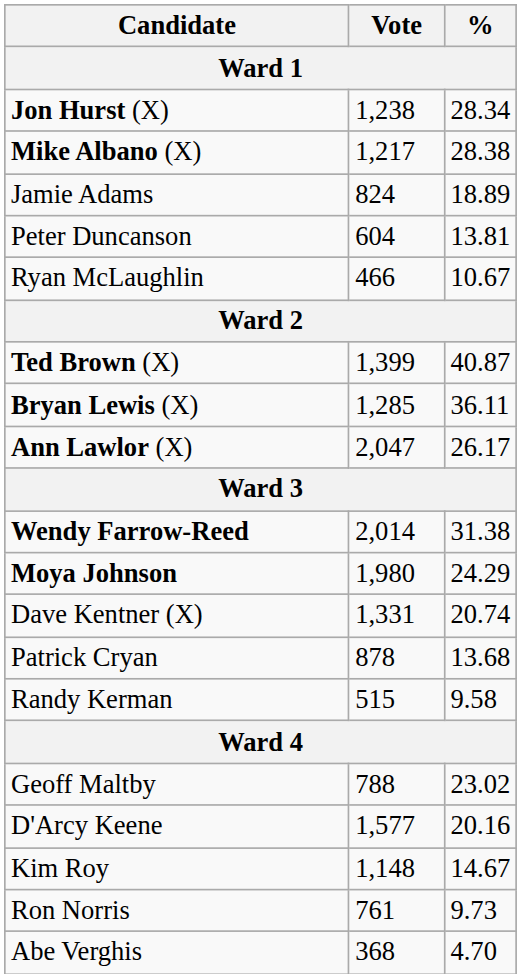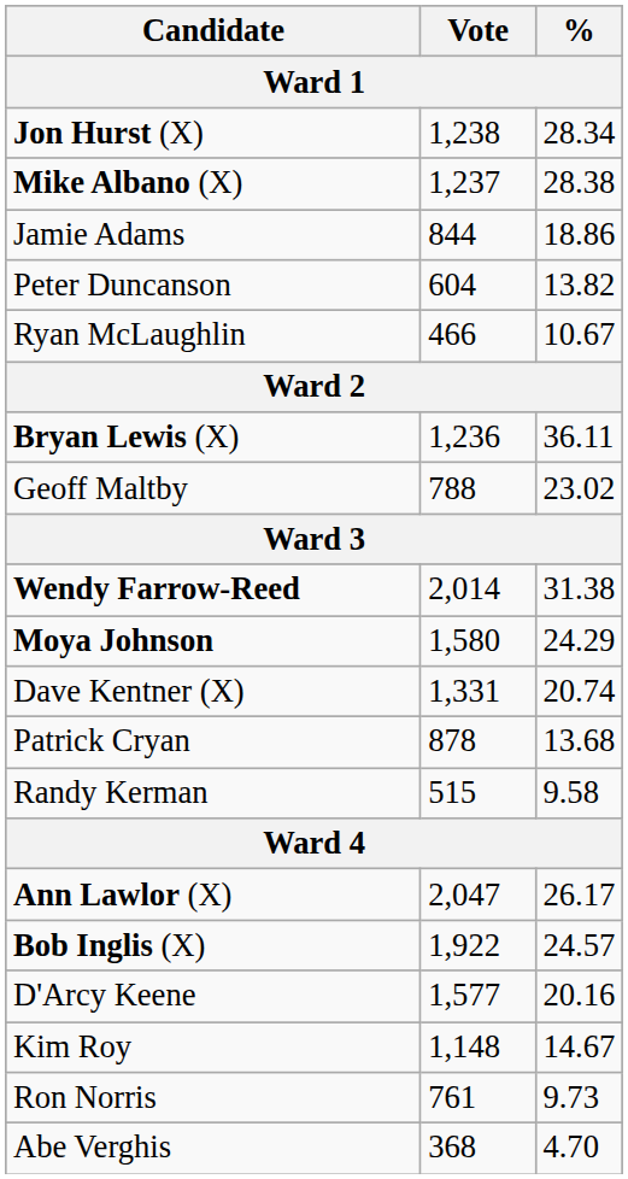 <table class="wikitable">
 <tr>
 <th bgcolor="#DDDDFF" width="200px">Candidate</th>
 <th bgcolor="#DDDDFF" width="50px">Vote</th>
 <th bgcolor="#DDDDFF" width="30px">%</th>
 </tr>
 <tr>
 <th colspan="3">Ward 1</th>
 </tr>
 <tr>
 <td><strong>Jon Hurst</strong> (X)</td>
 <td>1,238</td>
 <td>28.34</td>
 </tr>
 <tr>
 <td><strong>Mike Albano</strong> (X)</td>
-<td>1,217</td>
+<td>1,237</td>
 <td>28.38</td>
 </tr>
 <tr>
 <td>Jamie Adams</td>
-<td>824</td>
-<td>18.89</td>
+<td>844</td>
+<td>18.86</td>
 </tr>
 <tr>
 <td>Peter Duncanson</td>
 <td>604</td>
-<td>13.81</td>
+<td>13.82</td>
 </tr>
 <tr>
 <td>Ryan McLaughlin</td>
 <td>466</td>
 <td>10.67</td>
 </tr>
 <tr>
 <th colspan="3">Ward 2</th>
 </tr>
 <tr>
-<td><strong>Ted Brown</strong> (X)</td>
-<td>1,399</td>
-<td>40.87</td>
-</tr>
-<tr>
 <td><strong>Bryan Lewis</strong> (X)</td>
-<td>1,285</td>
+<td>1,236</td>
 <td>36.11</td>
 </tr>
 <tr>
-<td><strong>Ann Lawlor</strong> (X)</td>
-<td>2,047</td>
-<td>26.17</td>
+<td>Geoff Maltby</td>
+<td>788</td>
+<td>23.02</td>
 </tr>
 <tr>
 <th colspan="3">Ward 3</th>
 </tr>
 <tr>
 <td><strong>Wendy Farrow-Reed</strong></td>
 <td>2,014</td>
 <td>31.38</td>
 </tr>
 <tr>
 <td><strong>Moya Johnson</strong></td>
-<td>1,980</td>
+<td>1,580</td>
 <td>24.29</td>
 </tr>
 <tr>
 <td>Dave Kentner (X)</td>
 <td>1,331</td>
 <td>20.74</td>
 </tr>
 <tr>
 <td>Patrick Cryan</td>
 <td>878</td>
 <td>13.68</td>
 </tr>
 <tr>
 <td>Randy Kerman</td>
 <td>515</td>
 <td>9.58</td>
 </tr>
 <tr>
 <th colspan="3">Ward 4</th>
 </tr>
 <tr>
-<td>Geoff Maltby</td>
-<td>788</td>
-<td>23.02</td>
+<td><strong>Ann Lawlor</strong> (X)</td>
+<td>2,047</td>
+<td>26.17</td>
+</tr>
+<tr>
+<td><strong>Bob Inglis</strong> (X)</td>
+<td>1,922</td>
+<td>24.57</td>
 </tr>
 <tr>
 <td>D'Arcy Keene</td>
 <td>1,577</td>
 <td>20.16</td>
 </tr>
 <tr>
 <td>Kim Roy</td>
 <td>1,148</td>
 <td>14.67</td>
 </tr>
 <tr>
 <td>Ron Norris</td>
 <td>761</td>
 <td>9.73</td>
 </tr>
 <tr>
 <td>Abe Verghis</td>
 <td>368</td>
 <td>4.70</td>
 </tr>
 </table>
